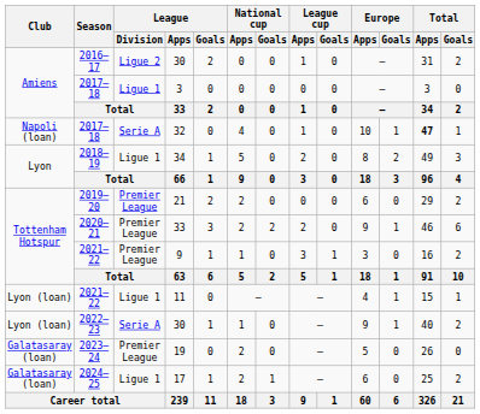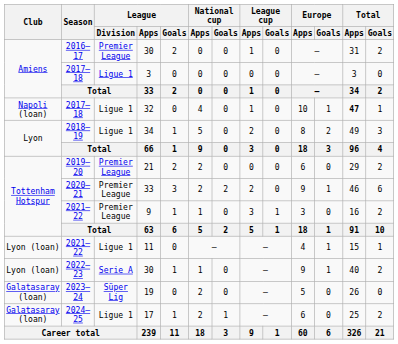 <table class=wikitable style=text-align:center>
 <tr>
 <th rowspan=2>Club</th>
 <th rowspan=2>Season</th>
 <th colspan=3>League</th>
 <th colspan=2>National cup</th>
 <th colspan=2>League cup</th>
 <th colspan=2>Europe</th>
 <th colspan=2>Total</th>
 </tr>
 <tr>
 <th>Division</th>
 <th>Apps</th>
 <th>Goals</th>
 <th>Apps</th>
 <th>Goals</th>
 <th>Apps</th>
 <th>Goals</th>
 <th>Apps</th>
 <th>Goals</th>
 <th>Apps</th>
 <th>Goals</th>
 </tr>
 <tr>
 <td rowspan="3"><a href='#'>Amiens</a></td>
 <td><a href='#'>2016–17</a></td>
-<td><a href='#'>Ligue 2</a></td>
+<td><a href='#'>Premier League</a></td>
 <td>30</td>
 <td>2</td>
 <td>0</td>
 <td>0</td>
 <td>1</td>
 <td>0</td>
 <td colspan=2>—</td>
 <td>31</td>
 <td>2</td>
 </tr>
 <tr>
 <td><a href='#'>2017–18</a></td>
 <td><a href='#'>Ligue 1</a></td>
 <td>3</td>
 <td>0</td>
 <td>0</td>
 <td>0</td>
 <td>0</td>
 <td>0</td>
 <td colspan=2>—</td>
 <td>3</td>
 <td>0</td>
 </tr>
 <tr>
 <th colspan="2">Total</th>
 <th>33</th>
 <th>2</th>
 <th>0</th>
 <th>0</th>
 <th>1</th>
 <th>0</th>
 <th colspan=2>—</th>
 <th>34</th>
 <th>2</th>
 </tr>
 <tr>
 <td><a href='#'>Napoli</a> (loan)</td>
 <td><a href='#'>2017–18</a></td>
-<td><a href='#'>Serie A</a></td>
+<td>Ligue 1</td>
 <td>32</td>
 <td>0</td>
 <td>4</td>
 <td>0</td>
 <td>1</td>
 <td>0</td>
 <td>10</td>
 <td>1</td>
 <td><strong>47</strong></td>
 <td>1</td>
 </tr>
 <tr>
 <td rowspan="2">Lyon</td>
 <td><a href='#'>2018–19</a></td>
 <td>Ligue 1</td>
 <td>34</td>
 <td>1</td>
 <td>5</td>
 <td>0</td>
 <td>2</td>
 <td>0</td>
 <td>8</td>
 <td>2</td>
 <td>49</td>
 <td>3</td>
 </tr>
 <tr>
 <th colspan="2">Total</th>
 <th>66</th>
 <th>1</th>
 <th>9</th>
 <th>0</th>
 <th>3</th>
 <th>0</th>
 <th>18</th>
 <th>3</th>
 <th>96</th>
 <th>4</th>
 </tr>
 <tr>
 <td rowspan="4"><a href='#'>Tottenham Hotspur</a></td>
 <td><a href='#'>2019–20</a></td>
 <td><a href='#'>Premier League</a></td>
 <td>21</td>
 <td>2</td>
 <td>2</td>
 <td>0</td>
 <td>0</td>
 <td>0</td>
 <td>6</td>
 <td>0</td>
 <td>29</td>
 <td>2</td>
 </tr>
 <tr>
 <td><a href='#'>2020–21</a></td>
 <td>Premier League</td>
 <td>33</td>
 <td>3</td>
 <td>2</td>
 <td>2</td>
 <td>2</td>
 <td>0</td>
 <td>9</td>
 <td>1</td>
 <td>46</td>
 <td>6</td>
 </tr>
 <tr>
 <td><a href='#'>2021–22</a></td>
 <td>Premier League</td>
 <td>9</td>
 <td>1</td>
 <td>1</td>
 <td>0</td>
 <td>3</td>
 <td>1</td>
 <td>3</td>
 <td>0</td>
 <td>16</td>
 <td>2</td>
 </tr>
 <tr>
 <th colspan="2">Total</th>
 <th>63</th>
 <th>6</th>
 <th>5</th>
 <th>2</th>
 <th>5</th>
 <th>1</th>
 <th>18</th>
 <th>1</th>
 <th>91</th>
 <th>10</th>
 </tr>
 <tr>
 <td>Lyon (loan)</td>
 <td><a href='#'>2021–22</a></td>
 <td>Ligue 1</td>
 <td>11</td>
 <td>0</td>
 <td colspan=2>—</td>
 <td colspan=2>—</td>
 <td>4</td>
 <td>1</td>
 <td>15</td>
 <td>1</td>
 </tr>
 <tr>
 <td>Lyon (loan)</td>
 <td><a href='#'>2022–23</a></td>
 <td><a href='#'>Serie A</a></td>
 <td>30</td>
 <td>1</td>
 <td>1</td>
 <td>0</td>
 <td colspan=2>—</td>
 <td>9</td>
 <td>1</td>
 <td>40</td>
 <td>2</td>
 </tr>
 <tr>
 <td><a href='#'>Galatasaray</a> (loan)</td>
 <td><a href='#'>2023–24</a></td>
-<td>Premier League</td>
+<td><a href='#'>Süper Lig</a></td>
 <td>19</td>
 <td>0</td>
 <td>2</td>
 <td>0</td>
 <td colspan=2>—</td>
 <td>5</td>
 <td>0</td>
 <td>26</td>
 <td>0</td>
 </tr>
 <tr>
 <td><a href='#'>Galatasaray</a> (loan)</td>
 <td><a href='#'>2024–25</a></td>
 <td>Ligue 1</td>
 <td>17</td>
 <td>1</td>
 <td>2</td>
 <td>1</td>
 <td colspan="2">—</td>
 <td>6</td>
 <td>0</td>
 <td>25</td>
 <td>2</td>
 </tr>
 <tr>
 <th colspan="3">Career total</th>
 <th>239</th>
 <th>11</th>
 <th>18</th>
 <th>3</th>
 <th>9</th>
 <th>1</th>
 <th>60</th>
 <th>6</th>
 <th>326</th>
 <th>21</th>
 </tr>
 </table>
